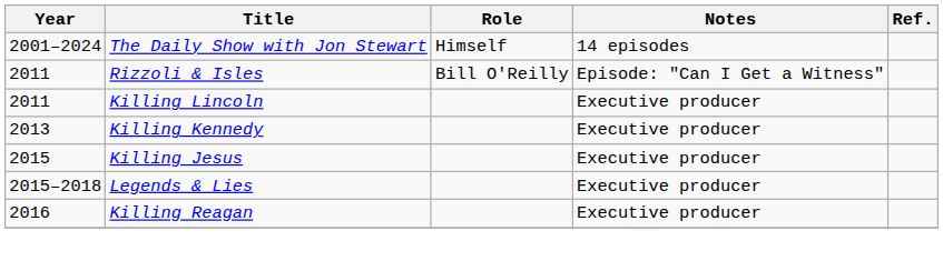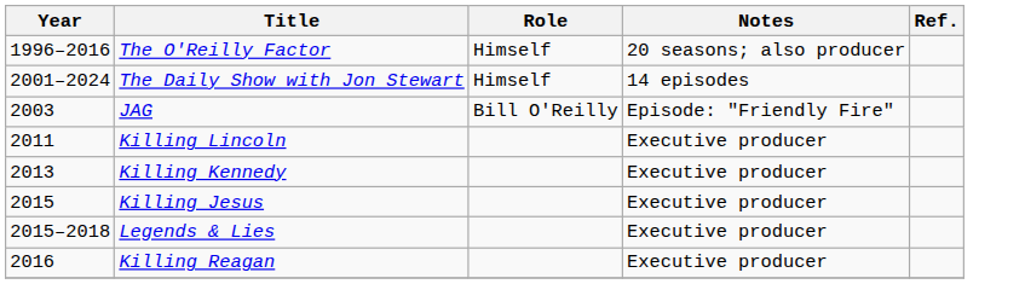 <table class="wikitable">
 <tr>
 <th>Year</th>
 <th>Title</th>
 <th>Role</th>
 <th>Notes</th>
 <th class=unsortable>Ref.</th>
 </tr>
 <tr>
+<td>1996–2016</td>
+<td><em><a href='#'>The O'Reilly Factor</a></em></td>
+<td>Himself</td>
+<td>20 seasons; also producer</td>
+<td></td>
+</tr>
+<tr>
 <td>2001–2024</td>
 <td><em><a href='#'>The Daily Show with Jon Stewart</a></em></td>
 <td>Himself</td>
 <td>14 episodes</td>
 <td></td>
 </tr>
 <tr>
-<td>2011</td>
-<td><em><a href='#'>Rizzoli & Isles</a></em></td>
+<td>2003</td>
+<td><em><a href='#'>JAG</a></em></td>
 <td>Bill O'Reilly</td>
-<td>Episode: "Can I Get a Witness"</td>
+<td>Episode: "Friendly Fire"</td>
 <td></td>
 </tr>
 <tr>
 <td>2011</td>
 <td><em><a href='#'>Killing Lincoln</a></em></td>
 <td></td>
 <td>Executive producer</td>
 <td></td>
 </tr>
 <tr>
 <td>2013</td>
 <td><em><a href='#'>Killing Kennedy</a></em></td>
 <td></td>
 <td>Executive producer</td>
 <td></td>
 </tr>
 <tr>
 <td>2015</td>
 <td><em><a href='#'>Killing Jesus</a></em></td>
 <td></td>
 <td>Executive producer</td>
 <td></td>
 </tr>
 <tr>
 <td>2015–2018</td>
 <td><em><a href='#'>Legends & Lies</a></em></td>
 <td></td>
 <td>Executive producer</td>
 <td></td>
 </tr>
 <tr>
 <td>2016</td>
 <td><em><a href='#'>Killing Reagan</a></em></td>
 <td></td>
 <td>Executive producer</td>
 <td></td>
 </tr>
 <tr>
 </tr>
 </table>
